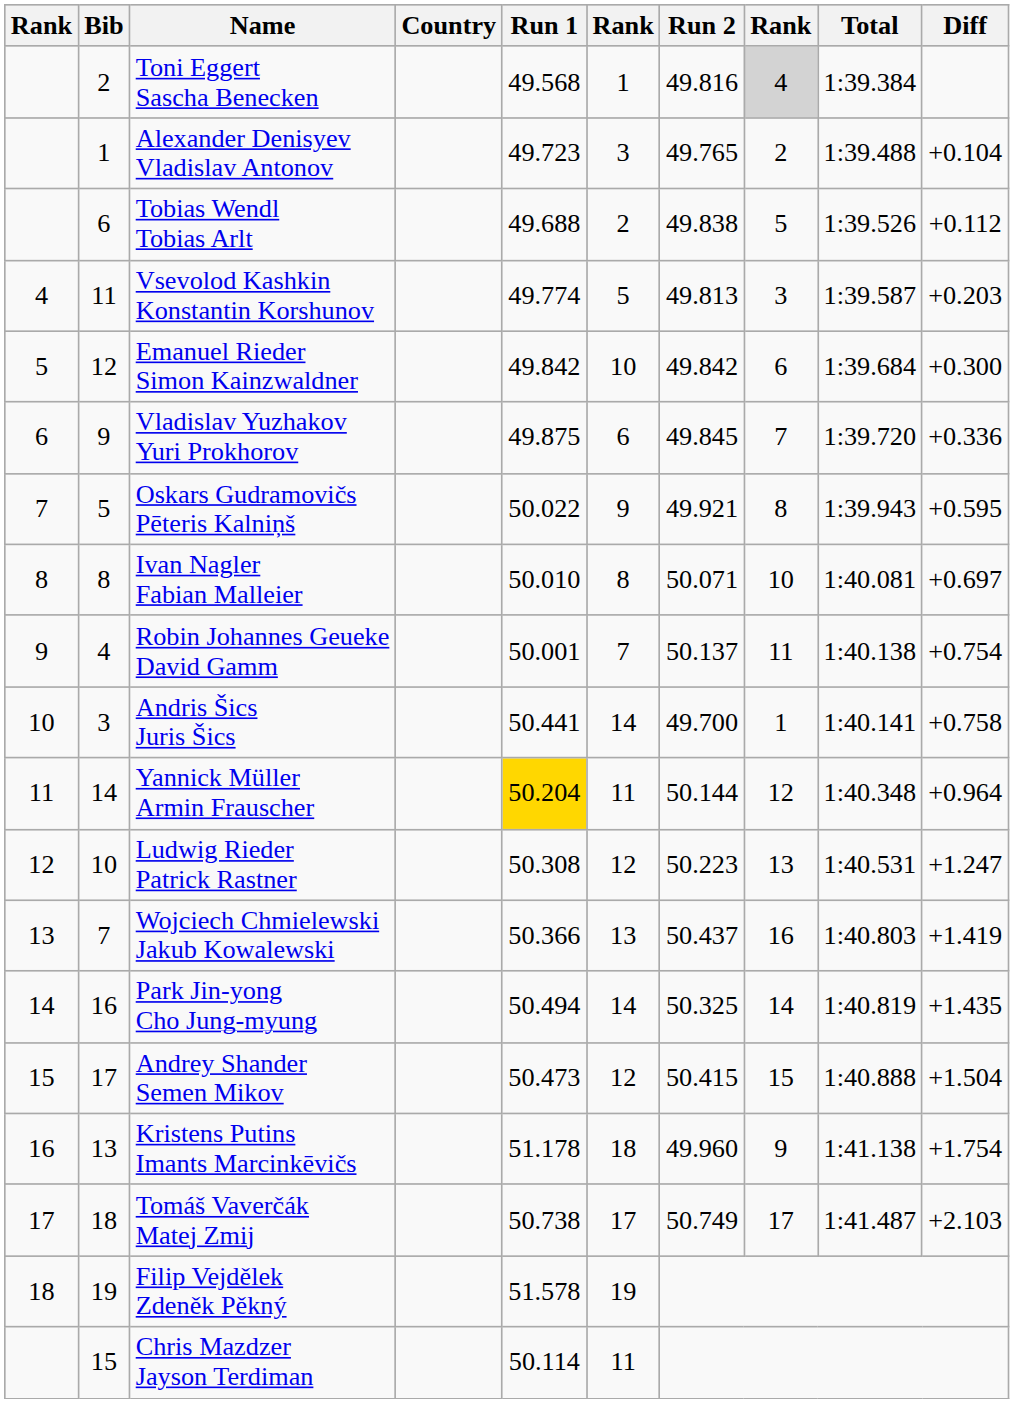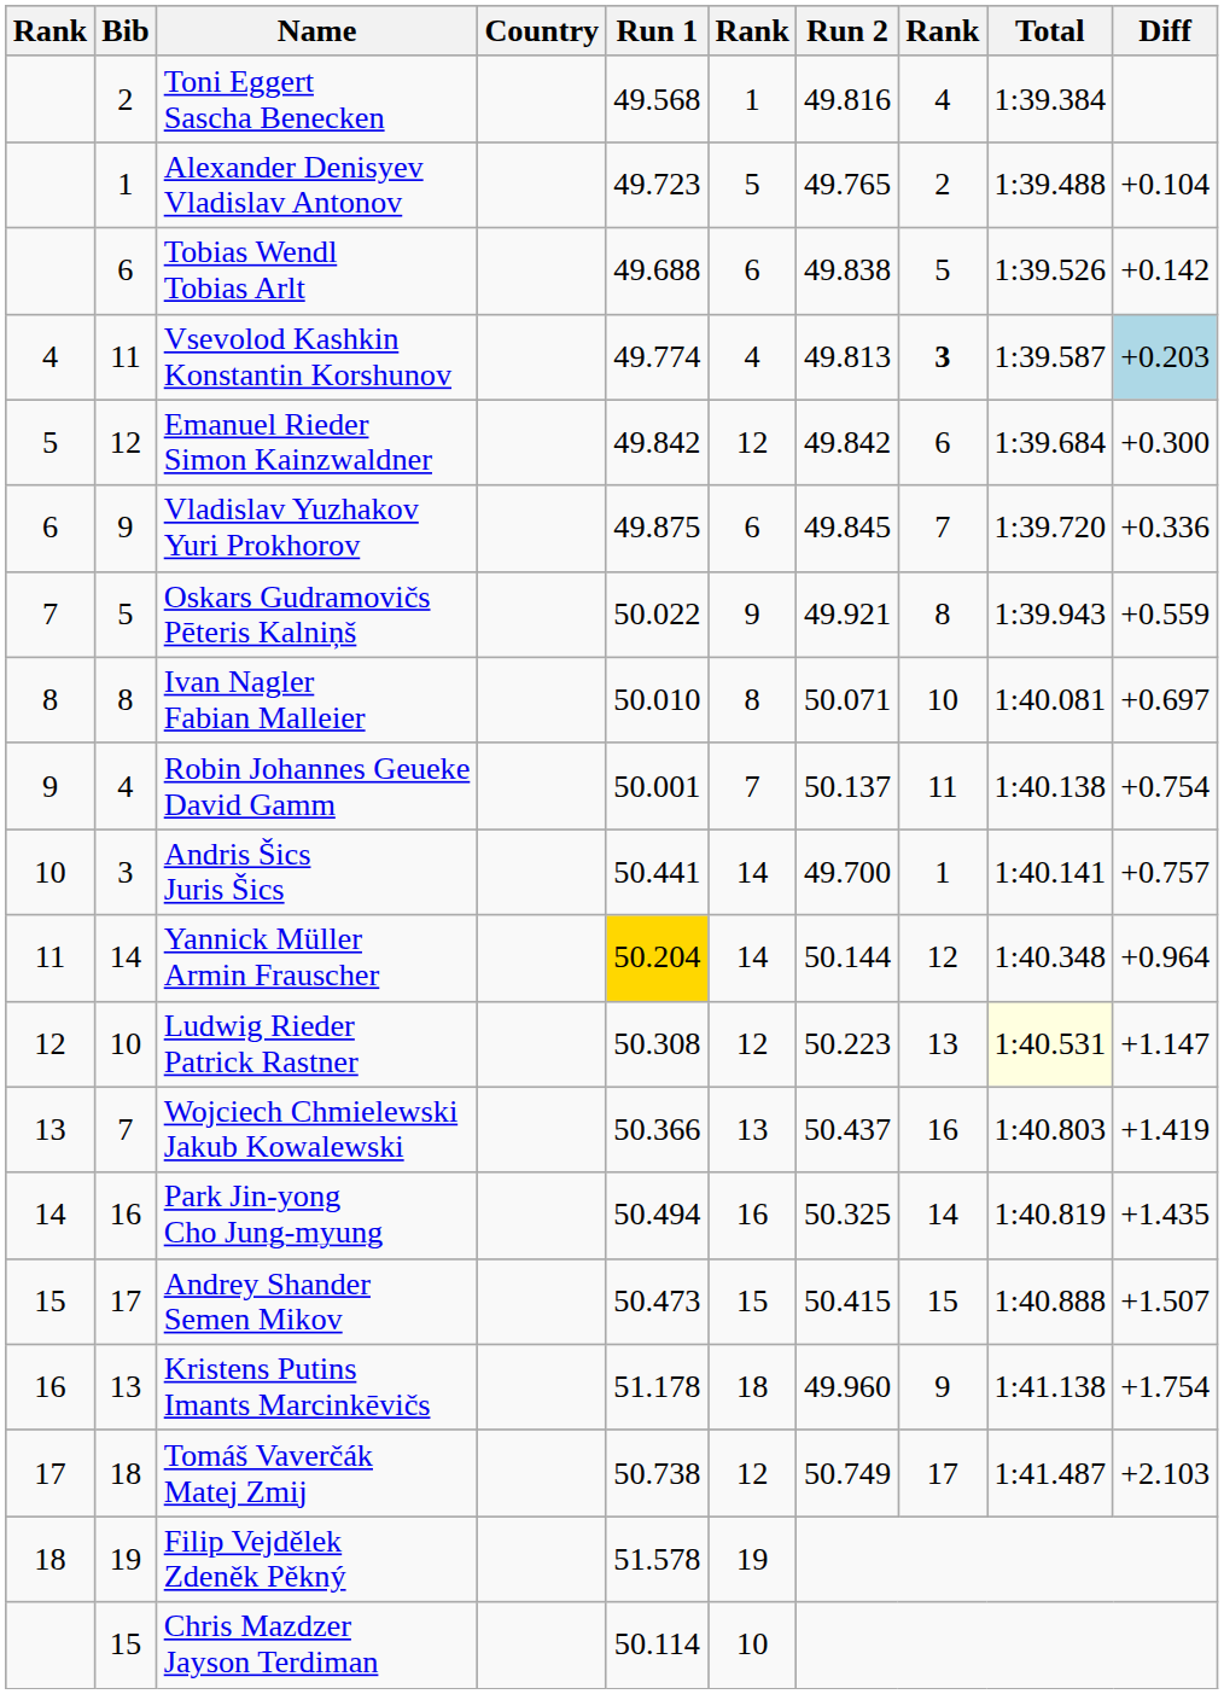 <table class="wikitable sortable" style="text-align:center">
 <tr>
 <th>Rank</th>
 <th>Bib</th>
 <th>Name</th>
 <th>Country</th>
 <th>Run 1</th>
 <th>Rank</th>
 <th>Run 2</th>
 <th>Rank</th>
 <th>Total</th>
 <th>Diff</th>
 </tr>
 <tr>
 <td></td>
 <td>2</td>
 <td align=left><a href='#'>Toni Eggert</a><br><a href='#'>Sascha Benecken</a></td>
 <td align=left></td>
 <td>49.568</td>
 <td>1</td>
 <td>49.816</td>
-<td style="background: lightgrey;">4</td>
+<td>4</td>
 <td>1:39.384</td>
 <td></td>
 </tr>
 <tr>
 <td></td>
 <td>1</td>
 <td align=left><a href='#'>Alexander Denisyev</a><br><a href='#'>Vladislav Antonov</a></td>
 <td align=left></td>
 <td>49.723</td>
-<td>3</td>
+<td>5</td>
 <td>49.765</td>
 <td>2</td>
 <td>1:39.488</td>
 <td>+0.104</td>
 </tr>
 <tr>
 <td></td>
 <td>6</td>
 <td align=left><a href='#'>Tobias Wendl</a><br><a href='#'>Tobias Arlt</a></td>
 <td align=left></td>
 <td>49.688</td>
-<td>2</td>
+<td>6</td>
 <td>49.838</td>
 <td>5</td>
 <td>1:39.526</td>
-<td>+0.112</td>
+<td>+0.142</td>
 </tr>
 <tr>
 <td>4</td>
 <td>11</td>
 <td align=left><a href='#'>Vsevolod Kashkin</a><br><a href='#'>Konstantin Korshunov</a></td>
 <td align=left></td>
 <td>49.774</td>
-<td>5</td>
+<td>4</td>
 <td>49.813</td>
-<td>3</td>
+<td><strong>3</strong></td>
 <td>1:39.587</td>
-<td>+0.203</td>
+<td style="background: lightblue;">+0.203</td>
 </tr>
 <tr>
 <td>5</td>
 <td>12</td>
 <td align=left><a href='#'>Emanuel Rieder</a><br><a href='#'>Simon Kainzwaldner</a></td>
 <td align=left></td>
 <td>49.842</td>
-<td>10</td>
+<td>12</td>
 <td>49.842</td>
 <td>6</td>
 <td>1:39.684</td>
 <td>+0.300</td>
 </tr>
 <tr>
 <td>6</td>
 <td>9</td>
 <td align=left><a href='#'>Vladislav Yuzhakov</a><br><a href='#'>Yuri Prokhorov</a></td>
 <td align=left></td>
 <td>49.875</td>
 <td>6</td>
 <td>49.845</td>
 <td>7</td>
 <td>1:39.720</td>
 <td>+0.336</td>
 </tr>
 <tr>
 <td>7</td>
 <td>5</td>
 <td align=left><a href='#'>Oskars Gudramovičs</a><br><a href='#'>Pēteris Kalniņš</a></td>
 <td align=left></td>
 <td>50.022</td>
 <td>9</td>
 <td>49.921</td>
 <td>8</td>
 <td>1:39.943</td>
-<td>+0.595</td>
+<td>+0.559</td>
 </tr>
 <tr>
 <td>8</td>
 <td>8</td>
 <td align=left><a href='#'>Ivan Nagler</a><br><a href='#'>Fabian Malleier</a></td>
 <td align=left></td>
 <td>50.010</td>
 <td>8</td>
 <td>50.071</td>
 <td>10</td>
 <td>1:40.081</td>
 <td>+0.697</td>
 </tr>
 <tr>
 <td>9</td>
 <td>4</td>
 <td align=left><a href='#'>Robin Johannes Geueke</a><br><a href='#'>David Gamm</a></td>
 <td align=left></td>
 <td>50.001</td>
 <td>7</td>
 <td>50.137</td>
 <td>11</td>
 <td>1:40.138</td>
 <td>+0.754</td>
 </tr>
 <tr>
 <td>10</td>
 <td>3</td>
 <td align=left><a href='#'>Andris Šics</a><br><a href='#'>Juris Šics</a></td>
 <td align=left></td>
 <td>50.441</td>
 <td>14</td>
 <td>49.700</td>
 <td>1</td>
 <td>1:40.141</td>
-<td>+0.758</td>
+<td>+0.757</td>
 </tr>
 <tr>
 <td>11</td>
 <td>14</td>
 <td align=left><a href='#'>Yannick Müller</a><br><a href='#'>Armin Frauscher</a></td>
 <td align=left></td>
 <td style="background: gold;">50.204</td>
-<td>11</td>
+<td>14</td>
 <td>50.144</td>
 <td>12</td>
 <td>1:40.348</td>
 <td>+0.964</td>
 </tr>
 <tr>
 <td>12</td>
 <td>10</td>
 <td align=left><a href='#'>Ludwig Rieder</a><br><a href='#'>Patrick Rastner</a></td>
 <td align=left></td>
 <td>50.308</td>
 <td>12</td>
 <td>50.223</td>
 <td>13</td>
-<td>1:40.531</td>
-<td>+1.247</td>
+<td style="background: lightyellow;">1:40.531</td>
+<td>+1.147</td>
 </tr>
 <tr>
 <td>13</td>
 <td>7</td>
 <td align=left><a href='#'>Wojciech Chmielewski</a><br><a href='#'>Jakub Kowalewski</a></td>
 <td align=left></td>
 <td>50.366</td>
 <td>13</td>
 <td>50.437</td>
 <td>16</td>
 <td>1:40.803</td>
 <td>+1.419</td>
 </tr>
 <tr>
 <td>14</td>
 <td>16</td>
 <td align=left><a href='#'>Park Jin-yong</a><br><a href='#'>Cho Jung-myung</a></td>
 <td align=left></td>
 <td>50.494</td>
-<td>14</td>
+<td>16</td>
 <td>50.325</td>
 <td>14</td>
 <td>1:40.819</td>
 <td>+1.435</td>
 </tr>
 <tr>
 <td>15</td>
 <td>17</td>
 <td align=left><a href='#'>Andrey Shander</a><br><a href='#'>Semen Mikov</a></td>
 <td align=left></td>
 <td>50.473</td>
-<td>12</td>
+<td>15</td>
 <td>50.415</td>
 <td>15</td>
 <td>1:40.888</td>
-<td>+1.504</td>
+<td>+1.507</td>
 </tr>
 <tr>
 <td>16</td>
 <td>13</td>
 <td align=left><a href='#'>Kristens Putins</a><br><a href='#'>Imants Marcinkēvičs</a></td>
 <td align=left></td>
 <td>51.178</td>
 <td>18</td>
 <td>49.960</td>
 <td>9</td>
 <td>1:41.138</td>
 <td>+1.754</td>
 </tr>
 <tr>
 <td>17</td>
 <td>18</td>
 <td align=left><a href='#'>Tomáš Vaverčák</a><br><a href='#'>Matej Zmij</a></td>
 <td align=left></td>
 <td>50.738</td>
-<td>17</td>
+<td>12</td>
 <td>50.749</td>
 <td>17</td>
 <td>1:41.487</td>
 <td>+2.103</td>
 </tr>
 <tr>
 <td>18</td>
 <td>19</td>
 <td align=left><a href='#'>Filip Vejdělek</a><br><a href='#'>Zdeněk Pěkný</a></td>
 <td align=left></td>
 <td>51.578</td>
 <td>19</td>
 <td colspan=4></td>
 </tr>
 <tr>
 <td></td>
 <td>15</td>
 <td align=left><a href='#'>Chris Mazdzer</a><br><a href='#'>Jayson Terdiman</a></td>
 <td align=left></td>
 <td>50.114</td>
-<td>11</td>
+<td>10</td>
 <td colspan=4></td>
 </tr>
 </table>
